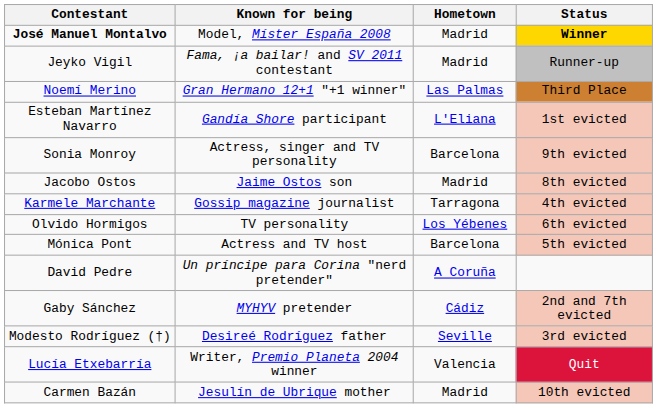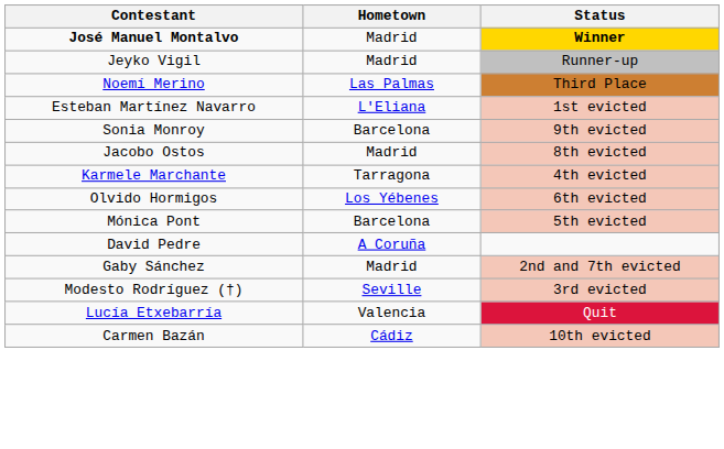 <table class="wikitable" style="margin:auto; text-align:center; font-size:95%">
 <tr>
 <th width=25%>Contestant</th>
-<th width=35%>Known for being</th>
 <th width=15%>Hometown</th>
 <th width=20%>Status</th>
 </tr>
 <tr>
 <td><strong>José Manuel Montalvo</strong></td>
-<td>Model, <em><a href='#'>Míster España 2008</a></em></td>
 <td>Madrid</td>
 <td bgcolor="Gold"><strong>Winner</strong></td>
 </tr>
 <tr>
 <td>Jeyko Vigil</td>
-<td><em>Fama, ¡a bailar!</em> and <em><a href='#'>SV 2011</a></em> contestant</td>
 <td>Madrid</td>
 <td bgcolor="Silver">Runner-up</td>
 </tr>
 <tr>
 <td><a href='#'>Noemí Merino</a></td>
-<td><em><a href='#'>Gran Hermano 12+1</a></em> "+1 winner"</td>
 <td><a href='#'>Las Palmas</a></td>
 <td bgcolor="CD7F32">Third Place</td>
 </tr>
 <tr>
 <td>Esteban Martínez Navarro</td>
-<td><em><a href='#'>Gandía Shore</a></em> participant</td>
 <td><a href='#'>L'Eliana</a></td>
 <td bgcolor="F4C7B8">1st evicted</td>
 </tr>
 <tr>
 <td>Sonia Monroy</td>
-<td>Actress, singer and TV personality</td>
 <td>Barcelona</td>
 <td bgcolor="F4C7B8">9th evicted</td>
 </tr>
 <tr>
 <td>Jacobo Ostos</td>
-<td><a href='#'>Jaime Ostos</a> son</td>
 <td>Madrid</td>
 <td bgcolor="F4C7B8">8th evicted</td>
 </tr>
 <tr>
 <td><a href='#'>Karmele Marchante</a></td>
-<td><a href='#'>Gossip magazine</a> journalist</td>
 <td>Tarragona</td>
 <td bgcolor="F4C7B8">4th evicted</td>
 </tr>
 <tr>
 <td>Olvido Hormigos</td>
-<td>TV personality</td>
 <td><a href='#'>Los Yébenes</a></td>
 <td bgcolor="F4C7B8">6th evicted</td>
 </tr>
 <tr>
 <td>Mónica Pont</td>
-<td>Actress and TV host</td>
 <td>Barcelona</td>
 <td bgcolor="F4C7B8">5th evicted</td>
 </tr>
 <tr>
 <td>David Pedre</td>
-<td><em>Un príncipe para Corina</em> "nerd pretender"</td>
 <td><a href='#'>A Coruña</a></td>
 <td></td>
 </tr>
 <tr>
 <td>Gaby Sánchez</td>
-<td><em><a href='#'>MYHYV</a></em> pretender</td>
-<td><a href='#'>Cádiz</a></td>
+<td>Madrid</td>
 <td bgcolor="F4C7B8">2nd and 7th evicted</td>
 </tr>
 <tr>
 <td>Modesto Rodríguez (†)</td>
-<td><a href='#'>Desireé Rodríguez</a> father</td>
 <td><a href='#'>Seville</a></td>
 <td bgcolor="F4C7B8">3rd evicted</td>
 </tr>
 <tr>
 <td><a href='#'>Lucía Etxebarría</a></td>
-<td>Writer, <em><a href='#'>Premio Planeta</a> 2004</em> winner</td>
 <td>Valencia</td>
 <td style="color:white" bgcolor="Crimson">Quit</td>
 </tr>
 <tr>
 <td>Carmen Bazán</td>
-<td><a href='#'>Jesulín de Ubrique</a> mother</td>
-<td>Madrid</td>
+<td><a href='#'>Cádiz</a></td>
 <td bgcolor="F4C7B8">10th evicted</td>
 </tr>
 </table>
